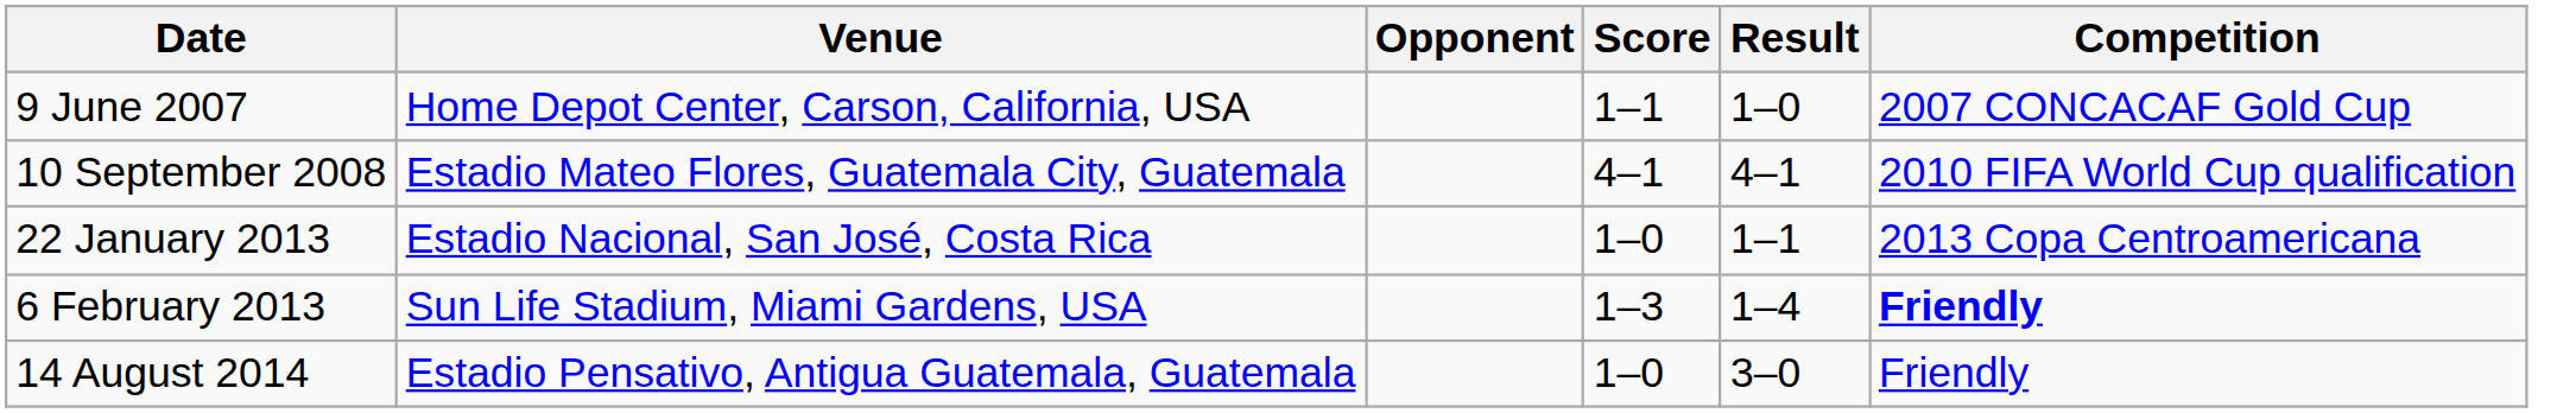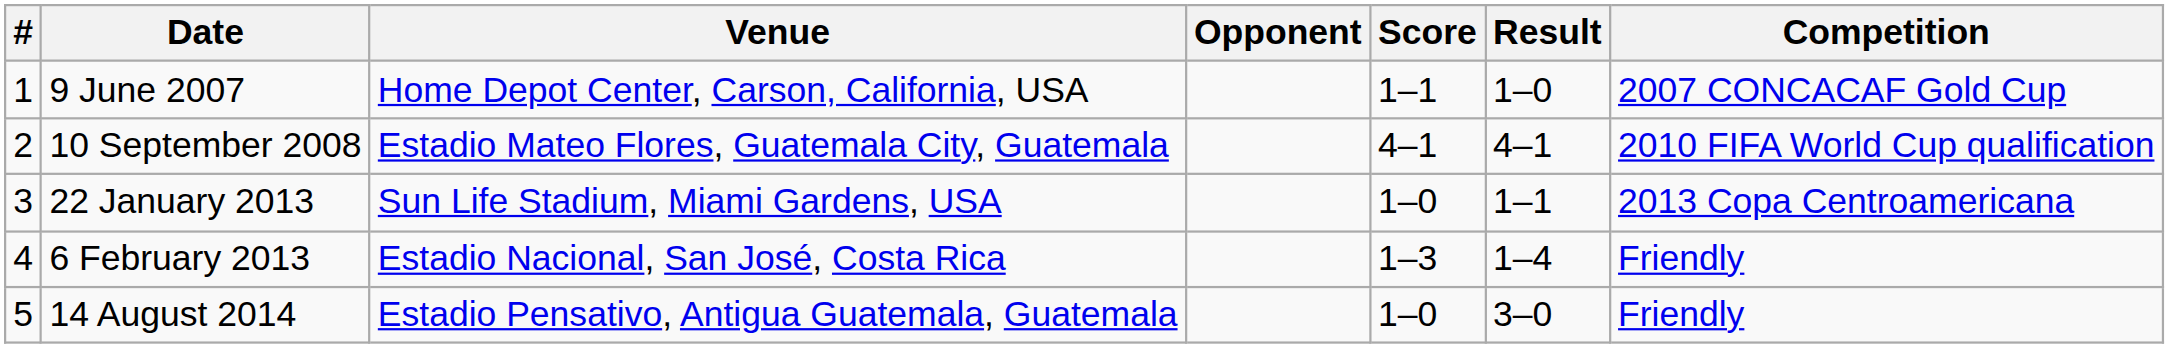 <table class="wikitable">
 <tr>
+<th>#</th>
 <th>Date</th>
 <th>Venue</th>
 <th>Opponent</th>
 <th>Score</th>
 <th>Result</th>
 <th>Competition</th>
 </tr>
 <tr>
+<td>1</td>
 <td>9 June 2007</td>
 <td><a href='#'>Home Depot Center</a>, <a href='#'>Carson, California</a>, USA</td>
 <td></td>
 <td>1–1</td>
 <td>1–0</td>
 <td><a href='#'>2007 CONCACAF Gold Cup</a></td>
 </tr>
 <tr>
+<td>2</td>
 <td>10 September 2008</td>
 <td><a href='#'>Estadio Mateo Flores</a>, <a href='#'>Guatemala City</a>, <a href='#'>Guatemala</a></td>
 <td></td>
 <td>4–1</td>
 <td>4–1</td>
 <td><a href='#'>2010 FIFA World Cup qualification</a></td>
 </tr>
 <tr>
+<td>3</td>
 <td>22 January 2013</td>
-<td><a href='#'>Estadio Nacional</a>, <a href='#'>San José</a>, <a href='#'>Costa Rica</a></td>
+<td><a href='#'>Sun Life Stadium</a>, <a href='#'>Miami Gardens</a>, <a href='#'>USA</a></td>
 <td></td>
 <td>1–0</td>
 <td>1–1</td>
 <td><a href='#'>2013 Copa Centroamericana</a></td>
 </tr>
 <tr>
+<td>4</td>
 <td>6 February 2013</td>
-<td><a href='#'>Sun Life Stadium</a>, <a href='#'>Miami Gardens</a>, <a href='#'>USA</a></td>
+<td><a href='#'>Estadio Nacional</a>, <a href='#'>San José</a>, <a href='#'>Costa Rica</a></td>
 <td></td>
 <td>1–3</td>
 <td>1–4</td>
-<td><strong><a href='#'>Friendly</a></strong></td>
+<td><a href='#'>Friendly</a></td>
 </tr>
 <tr>
+<td>5</td>
 <td>14 August 2014</td>
 <td><a href='#'>Estadio Pensativo</a>, <a href='#'>Antigua Guatemala</a>, <a href='#'>Guatemala</a></td>
 <td></td>
 <td>1–0</td>
 <td>3–0</td>
 <td><a href='#'>Friendly</a></td>
 </tr>
 </table>
